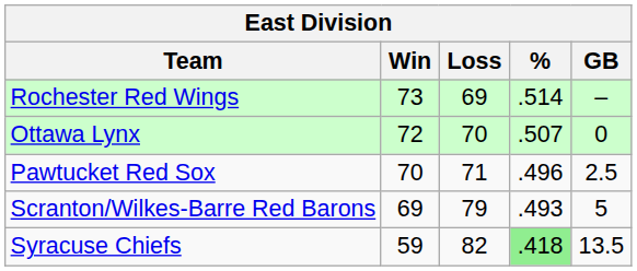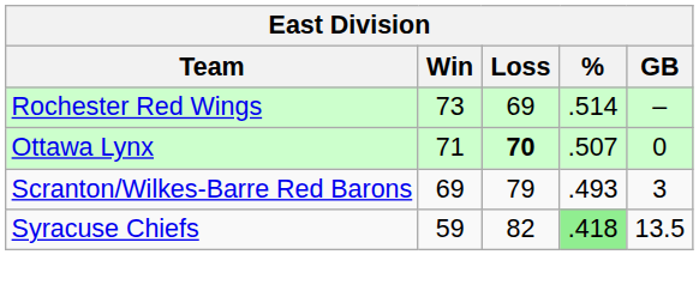 <table class="wikitable">
 <tr>
 <th colspan="5">East Division</th>
 </tr>
 <tr>
 <th width="60%">Team</th>
 <th>Win</th>
 <th>Loss</th>
 <th>%</th>
 <th>GB</th>
 </tr>
 <tr align=center bgcolor=ccffcc>
 <td align=left><a href='#'>Rochester Red Wings</a></td>
 <td>73</td>
 <td>69</td>
 <td>.514</td>
 <td>–</td>
 </tr>
 <tr align=center bgcolor=ccffcc>
 <td align=left><a href='#'>Ottawa Lynx</a></td>
-<td>72</td>
-<td>70</td>
+<td>71</td>
+<td><strong>70</strong></td>
 <td>.507</td>
 <td>0</td>
-</tr>
-<tr align=center>
-<td align=left><a href='#'>Pawtucket Red Sox</a></td>
-<td>70</td>
-<td>71</td>
-<td>.496</td>
-<td>2.5</td>
 </tr>
 <tr align=center>
 <td align=left><a href='#'>Scranton/Wilkes-Barre Red Barons</a></td>
 <td>69</td>
 <td>79</td>
 <td>.493</td>
-<td>5</td>
+<td>3</td>
 </tr>
 <tr align=center>
 <td align=left><a href='#'>Syracuse Chiefs</a></td>
 <td>59</td>
 <td>82</td>
 <td style="background: lightgreen;">.418</td>
 <td>13.5</td>
 </tr>
 </table>
